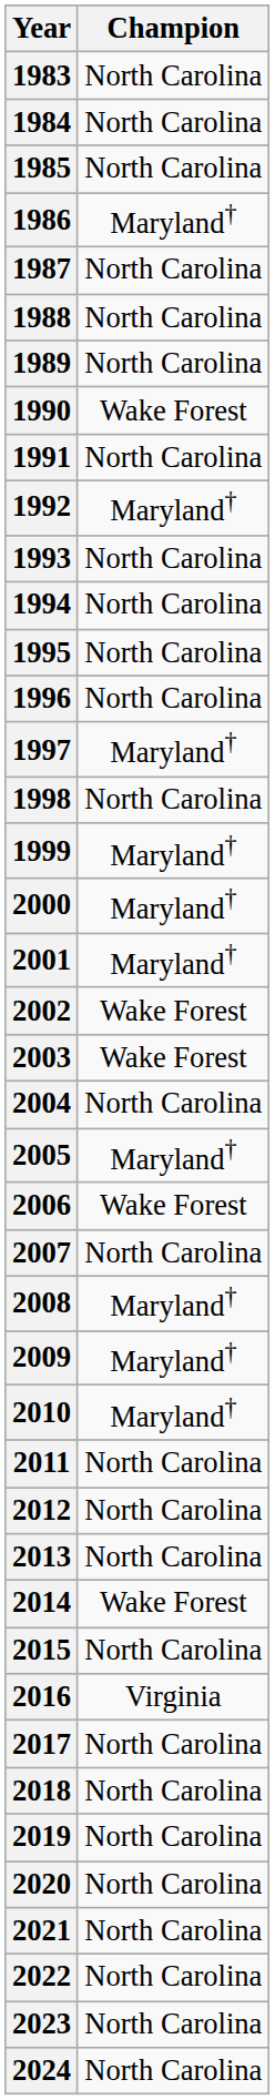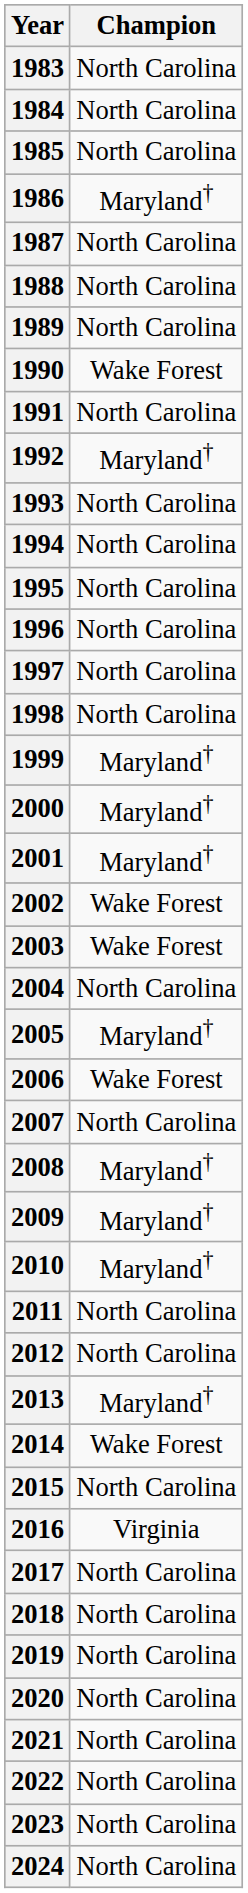 <table class="wikitable" style="text-align: center;">
 <tr>
 <th>Year</th>
 <th>Champion</th>
 </tr>
 <tr>
 <th>1983</th>
 <td>North Carolina</td>
 </tr>
 <tr>
 <th>1984</th>
 <td>North Carolina</td>
 </tr>
 <tr>
 <th>1985</th>
 <td>North Carolina</td>
 </tr>
 <tr>
 <th>1986</th>
 <td>Maryland<sup>†</sup></td>
 </tr>
 <tr>
 <th>1987</th>
 <td>North Carolina</td>
 </tr>
 <tr>
 <th>1988</th>
 <td>North Carolina</td>
 </tr>
 <tr>
 <th>1989</th>
 <td>North Carolina</td>
 </tr>
 <tr>
 <th>1990</th>
 <td>Wake Forest</td>
 </tr>
 <tr>
 <th>1991</th>
 <td>North Carolina</td>
 </tr>
 <tr>
 <th>1992</th>
 <td>Maryland<sup>†</sup></td>
 </tr>
 <tr>
 <th>1993</th>
 <td>North Carolina</td>
 </tr>
 <tr>
 <th>1994</th>
 <td>North Carolina</td>
 </tr>
 <tr>
 <th>1995</th>
 <td>North Carolina</td>
 </tr>
 <tr>
 <th>1996</th>
 <td>North Carolina</td>
 </tr>
 <tr>
 <th>1997</th>
-<td>Maryland<sup>†</sup></td>
+<td>North Carolina</td>
 </tr>
 <tr>
 <th>1998</th>
 <td>North Carolina</td>
 </tr>
 <tr>
 <th>1999</th>
 <td>Maryland<sup>†</sup></td>
 </tr>
 <tr>
 <th>2000</th>
 <td>Maryland<sup>†</sup></td>
 </tr>
 <tr>
 <th>2001</th>
 <td>Maryland<sup>†</sup></td>
 </tr>
 <tr>
 <th>2002</th>
 <td>Wake Forest</td>
 </tr>
 <tr>
 <th>2003</th>
 <td>Wake Forest</td>
 </tr>
 <tr>
 <th>2004</th>
 <td>North Carolina</td>
 </tr>
 <tr>
 <th>2005</th>
 <td>Maryland<sup>†</sup></td>
 </tr>
 <tr>
 <th>2006</th>
 <td>Wake Forest</td>
 </tr>
 <tr>
 <th>2007</th>
 <td>North Carolina</td>
 </tr>
 <tr>
 <th>2008</th>
 <td>Maryland<sup>†</sup></td>
 </tr>
 <tr>
 <th>2009</th>
 <td>Maryland<sup>†</sup></td>
 </tr>
 <tr>
 <th>2010</th>
 <td>Maryland<sup>†</sup></td>
 </tr>
 <tr>
 <th>2011</th>
 <td>North Carolina</td>
 </tr>
 <tr>
 <th>2012</th>
 <td>North Carolina</td>
 </tr>
 <tr>
 <th>2013</th>
-<td>North Carolina</td>
+<td>Maryland<sup>†</sup></td>
 </tr>
 <tr>
 <th>2014</th>
 <td>Wake Forest</td>
 </tr>
 <tr>
 <th>2015</th>
 <td>North Carolina</td>
 </tr>
 <tr>
 <th>2016</th>
 <td>Virginia</td>
 </tr>
 <tr>
 <th>2017</th>
 <td>North Carolina</td>
 </tr>
 <tr>
 <th>2018</th>
 <td>North Carolina</td>
 </tr>
 <tr>
 <th>2019</th>
 <td>North Carolina</td>
 </tr>
 <tr>
 <th>2020</th>
 <td>North Carolina</td>
 </tr>
 <tr>
 <th>2021</th>
 <td>North Carolina</td>
 </tr>
 <tr>
 <th>2022</th>
 <td>North Carolina</td>
 </tr>
 <tr>
 <th>2023</th>
 <td>North Carolina</td>
 </tr>
 <tr>
 <th>2024</th>
 <td>North Carolina</td>
 </tr>
 </table>
